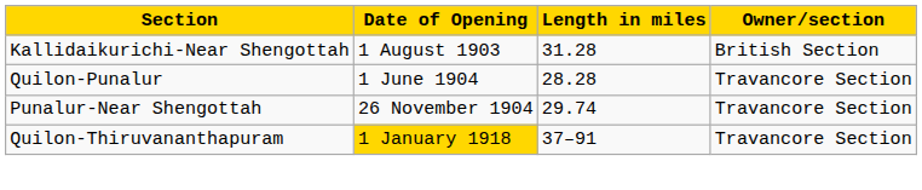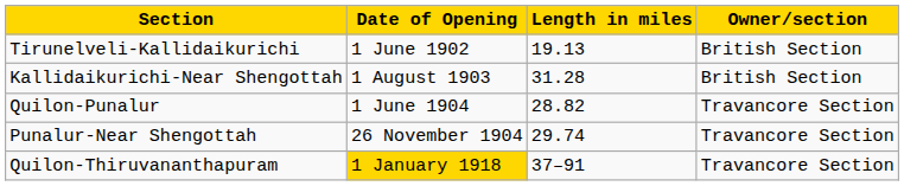 <table class="wikitable">
 <tr>
 <th ! style="background:gold;">Section</th>
 <th ! style="background:gold;">Date of Opening</th>
 <th ! style="background:gold;">Length in miles</th>
 <th ! style="background:gold;">Owner/section</th>
+</tr>
+<tr>
+<td valign="top">Tirunelveli-Kallidaikurichi</td>
+<td valign="top">1 June 1902</td>
+<td valign="top">19.13</td>
+<td valign="top">British Section</td>
 </tr>
 <tr>
 <td valign="top">Kallidaikurichi-Near Shengottah</td>
 <td valign="top">1 August 1903</td>
 <td valign="top">31.28</td>
 <td valign="top">British Section</td>
 </tr>
 <tr>
 <td valign="top">Quilon-Punalur</td>
 <td valign="top">1 June 1904</td>
-<td valign="top">28.28</td>
+<td valign="top">28.82</td>
 <td valign="top">Travancore Section</td>
 </tr>
 <tr>
 <td valign="top">Punalur-Near Shengottah</td>
 <td valign="top">26 November 1904</td>
 <td valign="top">29.74</td>
 <td valign="top">Travancore Section</td>
 </tr>
 <tr>
 <td valign="top">Quilon-Thiruvananthapuram</td>
 <td valign="top" style="background: gold;">1 January 1918</td>
 <td valign="top">37–91</td>
 <td valign="top">Travancore Section</td>
 </tr>
 </table>
